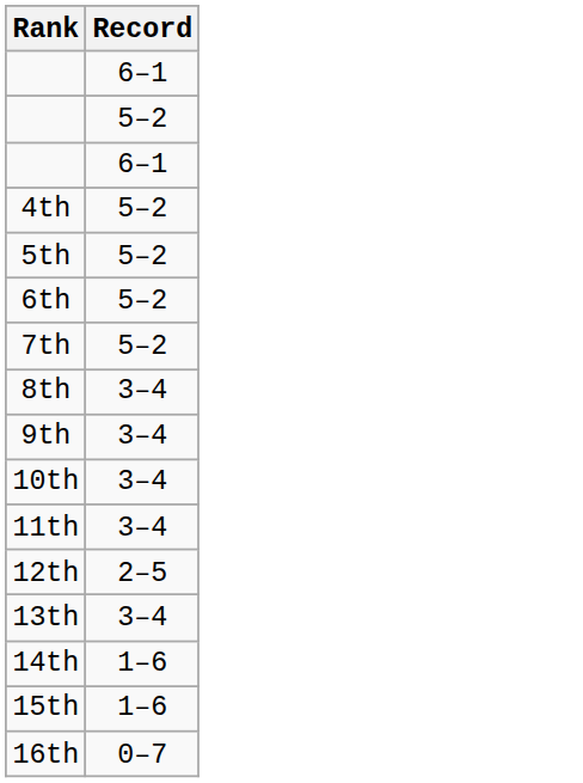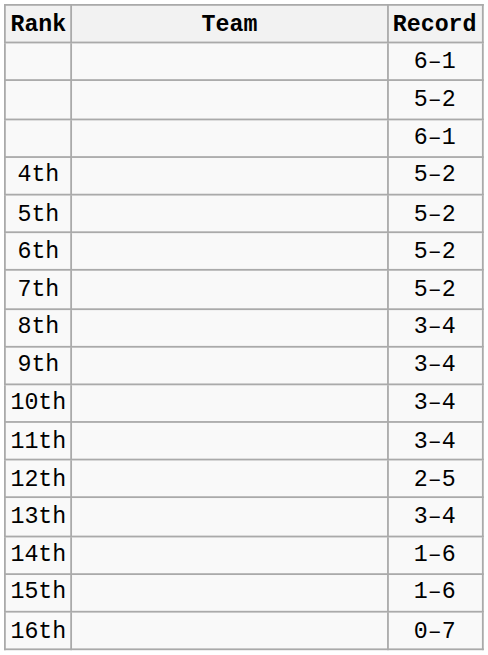 <table class=wikitable style="text-align:center;">
 <tr>
 <th>Rank</th>
+<th width=170>Team</th>
 <th>Record</th>
 </tr>
 <tr>
 <td></td>
+<td align=left></td>
 <td align=center>6–1</td>
 </tr>
 <tr>
 <td></td>
+<td align=left></td>
 <td align=center>5–2</td>
 </tr>
 <tr>
 <td></td>
+<td align=left></td>
 <td align=center>6–1</td>
 </tr>
 <tr>
 <td>4th</td>
+<td align=left></td>
 <td align=center>5–2</td>
 </tr>
 <tr>
 <td>5th</td>
+<td align=left></td>
 <td align=center>5–2</td>
 </tr>
 <tr>
 <td>6th</td>
+<td align=left></td>
 <td align=center>5–2</td>
 </tr>
 <tr>
 <td>7th</td>
+<td align=left></td>
 <td align=center>5–2</td>
 </tr>
 <tr>
 <td>8th</td>
+<td align=left></td>
 <td align=center>3–4</td>
 </tr>
 <tr>
 <td>9th</td>
+<td align=left></td>
 <td align=center>3–4</td>
 </tr>
 <tr>
 <td>10th</td>
+<td align=left></td>
 <td align=center>3–4</td>
 </tr>
 <tr>
 <td>11th</td>
+<td align=left></td>
 <td align=center>3–4</td>
 </tr>
 <tr>
 <td>12th</td>
+<td align=left></td>
 <td align=center>2–5</td>
 </tr>
 <tr>
 <td>13th</td>
+<td align=left></td>
 <td align=center>3–4</td>
 </tr>
 <tr>
 <td>14th</td>
+<td align=left></td>
 <td align=center>1–6</td>
 </tr>
 <tr>
 <td>15th</td>
+<td align=left></td>
 <td align=center>1–6</td>
 </tr>
 <tr>
 <td>16th</td>
+<td align=left></td>
 <td align=center>0–7</td>
 </tr>
 </table>
